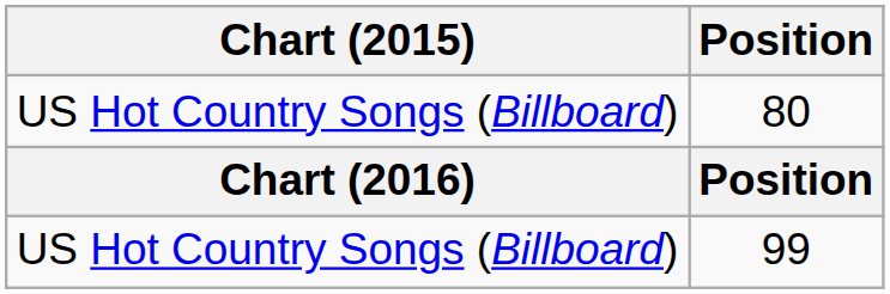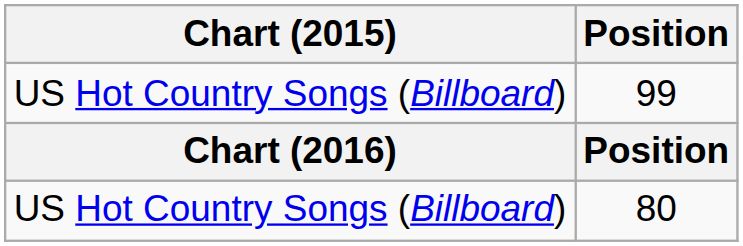 <table class="wikitable">
 <tr>
 <th scope="col">Chart (2015)</th>
 <th scope="col">Position</th>
 </tr>
 <tr>
 <td>US <a href='#'>Hot Country Songs</a> (<em><a href='#'>Billboard</a></em>)</td>
-<td align="center">80</td>
+<td align="center">99</td>
 </tr>
 <tr>
 <th scope="col">Chart (2016)</th>
 <th scope="col">Position</th>
 </tr>
 <tr>
 <td>US <a href='#'>Hot Country Songs</a> (<em><a href='#'>Billboard</a></em>)</td>
-<td align="center">99</td>
+<td align="center">80</td>
 </tr>
 </table>
